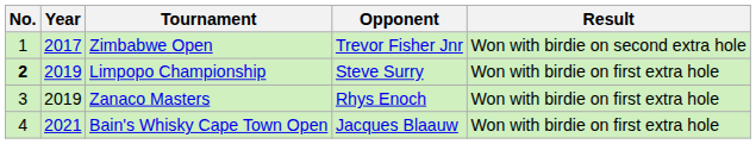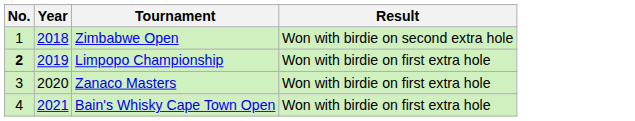 <table class="wikitable" style="font-size:95%;">
 <tr>
 <th>No.</th>
 <th>Year</th>
 <th>Tournament</th>
-<th>Opponent</th>
 <th>Result</th>
 </tr>
 <tr style="background:#D0F0C0;">
 <td align=center>1</td>
-<td><a href='#'>2017</a></td>
+<td><a href='#'>2018</a></td>
 <td><a href='#'>Zimbabwe Open</a></td>
-<td> <a href='#'>Trevor Fisher Jnr</a></td>
 <td>Won with birdie on second extra hole</td>
 </tr>
 <tr style="background:#D0F0C0;">
 <td align=center><strong>2</strong></td>
 <td><a href='#'>2019</a></td>
 <td><a href='#'>Limpopo Championship</a></td>
-<td> <a href='#'>Steve Surry</a></td>
 <td>Won with birdie on first extra hole</td>
 </tr>
 <tr style="background:#D0F0C0;">
 <td align=center>3</td>
-<td>2019</td>
+<td>2020</td>
 <td><a href='#'>Zanaco Masters</a></td>
-<td> <a href='#'>Rhys Enoch</a></td>
 <td>Won with birdie on first extra hole</td>
 </tr>
 <tr style="background:#D0F0C0;">
 <td align=center>4</td>
 <td><a href='#'>2021</a></td>
 <td><a href='#'>Bain's Whisky Cape Town Open</a></td>
-<td> <a href='#'>Jacques Blaauw</a></td>
 <td>Won with birdie on first extra hole</td>
 </tr>
 </table>
